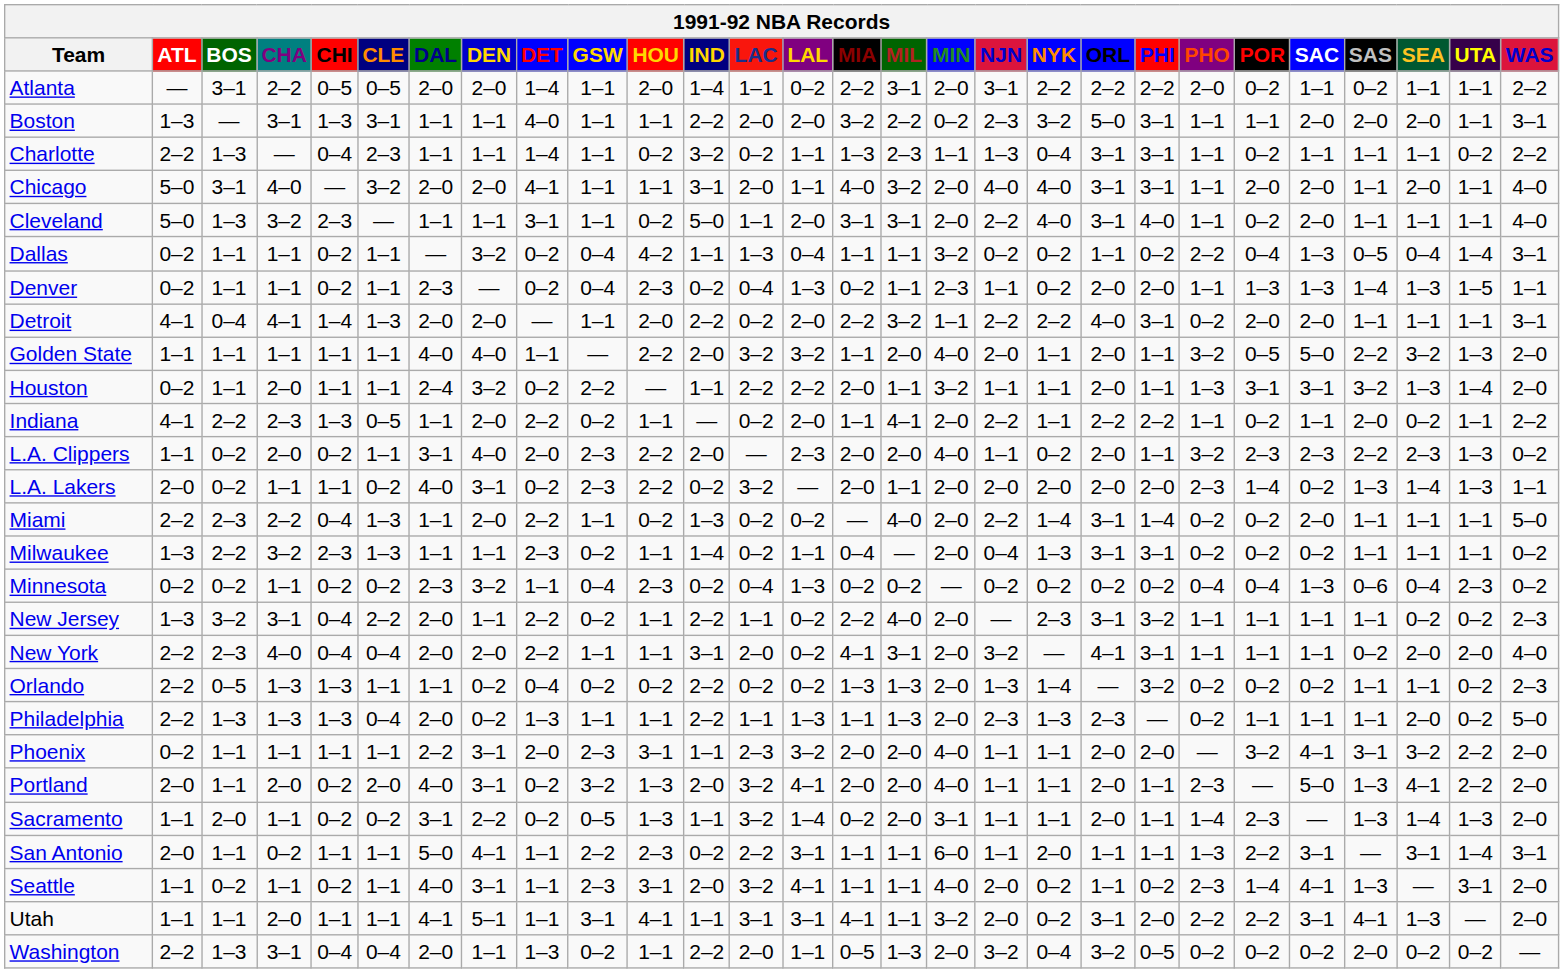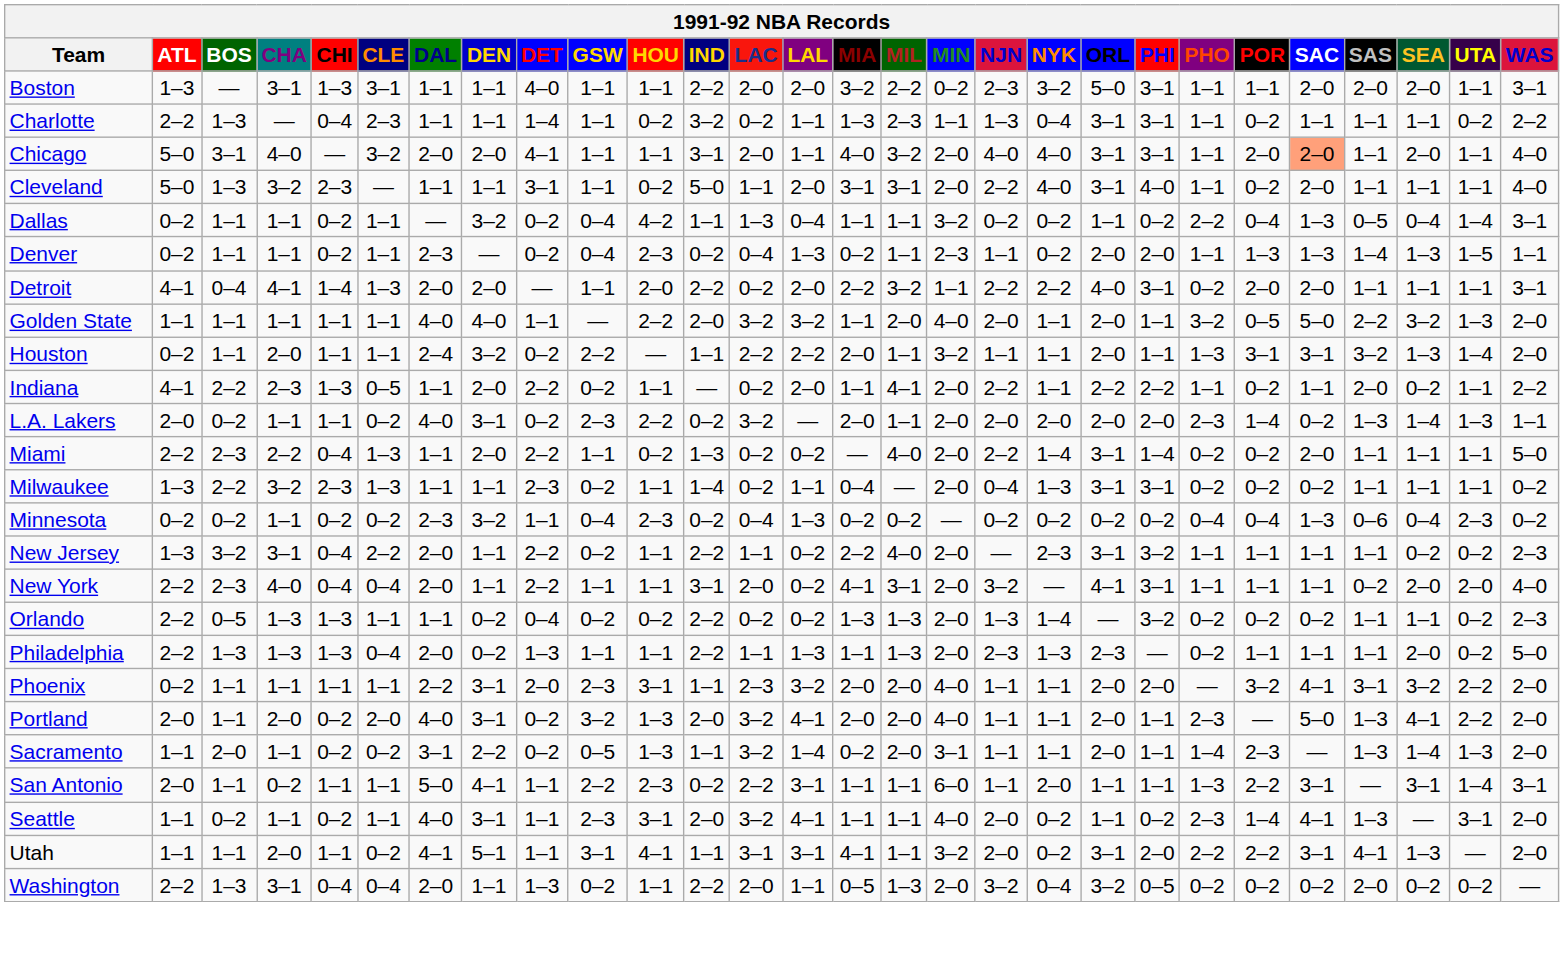 <table class="wikitable" style="font-size:95%; text-align:center;">
 <tr>
 <th colspan=28>1991-92 NBA Records</th>
 </tr>
 <tr>
 <th width=100>Team</th>
 <th style="background:#FF0000;color:#FFFFFF;width=35">ATL</th>
 <th style="background:#006400;color:#FFFFFF;width=35">BOS</th>
 <th style="background:#008080;color:#800080;width=35">CHA</th>
 <th style="background:#FF0000;color:#000000;width=35">CHI</th>
 <th style="background:#000080;color:#FF8C00;width=35">CLE</th>
 <th style="background:#008000;color:#00008B;width=35">DAL</th>
 <th style="background:#0000CD;color:#FFD700;width=35">DEN</th>
 <th style="background:#0000FF;color:#FF0000;width=35">DET</th>
 <th style="background:#0000FF;color:#FFD700;width=35">GSW</th>
 <th style="background:#FF0000;color:#FFD700;width=35">HOU</th>
 <th style="background:#000080;color:#FFD700;width=35">IND</th>
 <th style="background:#F9160D;color:#1A2E8B;width=35">LAC</th>
 <th style="background:#800080;color:#FFD700;width=35">LAL</th>
 <th style="background:#000000;color:#8B0000;width=35">MIA</th>
 <th style="background:#006400;color:#B22222;width=35">MIL</th>
 <th style="background:#0000FF;color:#228B22;width=35">MIN</th>
 <th style="background:#DC143C;color:#0000CD;width=35">NJN</th>
 <th style="background:#0000FF;color:#FF8C00;width=35">NYK</th>
 <th style="background:#0000FF;color:#000000;width=35">ORL</th>
 <th style="background:#FF0000;color:#0000FF;width=35">PHI</th>
 <th style="background:#800080;color:#FF4500;width=35">PHO</th>
 <th style="background:#000000;color:#FF0000;width=35">POR</th>
 <th style="background:#0000FF;color:#FFFFFF;width=35">SAC</th>
 <th style="background:#000000;color:#C0C0C0;width=35">SAS</th>
 <th style="background:#005831;color:#FFC322;width=35">SEA</th>
 <th style="background:#36004A;color:#FFFF00;width=35">UTA</th>
 <th style="background:#DC143C;color:#0000CD;width=35">WAS</th>
-</tr>
-<tr>
-<td style="text-align:left;"><a href='#'>Atlanta</a></td>
-<td>—</td>
-<td>3–1</td>
-<td>2–2</td>
-<td>0–5</td>
-<td>0–5</td>
-<td>2–0</td>
-<td>2–0</td>
-<td>1–4</td>
-<td>1–1</td>
-<td>2–0</td>
-<td>1–4</td>
-<td>1–1</td>
-<td>0–2</td>
-<td>2–2</td>
-<td>3–1</td>
-<td>2–0</td>
-<td>3–1</td>
-<td>2–2</td>
-<td>2–2</td>
-<td>2–2</td>
-<td>2–0</td>
-<td>0–2</td>
-<td>1–1</td>
-<td>0–2</td>
-<td>1–1</td>
-<td>1–1</td>
-<td>2–2</td>
 </tr>
 <tr>
 <td style="text-align:left;"><a href='#'>Boston</a></td>
 <td>1–3</td>
 <td>—</td>
 <td>3–1</td>
 <td>1–3</td>
 <td>3–1</td>
 <td>1–1</td>
 <td>1–1</td>
 <td>4–0</td>
 <td>1–1</td>
 <td>1–1</td>
 <td>2–2</td>
 <td>2–0</td>
 <td>2–0</td>
 <td>3–2</td>
 <td>2–2</td>
 <td>0–2</td>
 <td>2–3</td>
 <td>3–2</td>
 <td>5–0</td>
 <td>3–1</td>
 <td>1–1</td>
 <td>1–1</td>
 <td>2–0</td>
 <td>2–0</td>
 <td>2–0</td>
 <td>1–1</td>
 <td>3–1</td>
 </tr>
 <tr>
 <td style="text-align:left;"><a href='#'>Charlotte</a></td>
 <td>2–2</td>
 <td>1–3</td>
 <td>—</td>
 <td>0–4</td>
 <td>2–3</td>
 <td>1–1</td>
 <td>1–1</td>
 <td>1–4</td>
 <td>1–1</td>
 <td>0–2</td>
 <td>3–2</td>
 <td>0–2</td>
 <td>1–1</td>
 <td>1–3</td>
 <td>2–3</td>
 <td>1–1</td>
 <td>1–3</td>
 <td>0–4</td>
 <td>3–1</td>
 <td>3–1</td>
 <td>1–1</td>
 <td>0–2</td>
 <td>1–1</td>
 <td>1–1</td>
 <td>1–1</td>
 <td>0–2</td>
 <td>2–2</td>
 </tr>
 <tr>
 <td style="text-align:left;"><a href='#'>Chicago</a></td>
 <td>5–0</td>
 <td>3–1</td>
 <td>4–0</td>
 <td>—</td>
 <td>3–2</td>
 <td>2–0</td>
 <td>2–0</td>
 <td>4–1</td>
 <td>1–1</td>
 <td>1–1</td>
 <td>3–1</td>
 <td>2–0</td>
 <td>1–1</td>
 <td>4–0</td>
 <td>3–2</td>
 <td>2–0</td>
 <td>4–0</td>
 <td>4–0</td>
 <td>3–1</td>
 <td>3–1</td>
 <td>1–1</td>
 <td>2–0</td>
-<td>2–0</td>
+<td style="background: lightsalmon;">2–0</td>
 <td>1–1</td>
 <td>2–0</td>
 <td>1–1</td>
 <td>4–0</td>
 </tr>
 <tr>
 <td style="text-align:left;"><a href='#'>Cleveland</a></td>
 <td>5–0</td>
 <td>1–3</td>
 <td>3–2</td>
 <td>2–3</td>
 <td>—</td>
 <td>1–1</td>
 <td>1–1</td>
 <td>3–1</td>
 <td>1–1</td>
 <td>0–2</td>
 <td>5–0</td>
 <td>1–1</td>
 <td>2–0</td>
 <td>3–1</td>
 <td>3–1</td>
 <td>2–0</td>
 <td>2–2</td>
 <td>4–0</td>
 <td>3–1</td>
 <td>4–0</td>
 <td>1–1</td>
 <td>0–2</td>
 <td>2–0</td>
 <td>1–1</td>
 <td>1–1</td>
 <td>1–1</td>
 <td>4–0</td>
 </tr>
 <tr>
 <td style="text-align:left;"><a href='#'>Dallas</a></td>
 <td>0–2</td>
 <td>1–1</td>
 <td>1–1</td>
 <td>0–2</td>
 <td>1–1</td>
 <td>—</td>
 <td>3–2</td>
 <td>0–2</td>
 <td>0–4</td>
 <td>4–2</td>
 <td>1–1</td>
 <td>1–3</td>
 <td>0–4</td>
 <td>1–1</td>
 <td>1–1</td>
 <td>3–2</td>
 <td>0–2</td>
 <td>0–2</td>
 <td>1–1</td>
 <td>0–2</td>
 <td>2–2</td>
 <td>0–4</td>
 <td>1–3</td>
 <td>0–5</td>
 <td>0–4</td>
 <td>1–4</td>
 <td>3–1</td>
 </tr>
 <tr>
 <td style="text-align:left;"><a href='#'>Denver</a></td>
 <td>0–2</td>
 <td>1–1</td>
 <td>1–1</td>
 <td>0–2</td>
 <td>1–1</td>
 <td>2–3</td>
 <td>—</td>
 <td>0–2</td>
 <td>0–4</td>
 <td>2–3</td>
 <td>0–2</td>
 <td>0–4</td>
 <td>1–3</td>
 <td>0–2</td>
 <td>1–1</td>
 <td>2–3</td>
 <td>1–1</td>
 <td>0–2</td>
 <td>2–0</td>
 <td>2–0</td>
 <td>1–1</td>
 <td>1–3</td>
 <td>1–3</td>
 <td>1–4</td>
 <td>1–3</td>
 <td>1–5</td>
 <td>1–1</td>
 </tr>
 <tr>
 <td style="text-align:left;"><a href='#'>Detroit</a></td>
 <td>4–1</td>
 <td>0–4</td>
 <td>4–1</td>
 <td>1–4</td>
 <td>1–3</td>
 <td>2–0</td>
 <td>2–0</td>
 <td>—</td>
 <td>1–1</td>
 <td>2–0</td>
 <td>2–2</td>
 <td>0–2</td>
 <td>2–0</td>
 <td>2–2</td>
 <td>3–2</td>
 <td>1–1</td>
 <td>2–2</td>
 <td>2–2</td>
 <td>4–0</td>
 <td>3–1</td>
 <td>0–2</td>
 <td>2–0</td>
 <td>2–0</td>
 <td>1–1</td>
 <td>1–1</td>
 <td>1–1</td>
 <td>3–1</td>
 </tr>
 <tr>
 <td style="text-align:left;"><a href='#'>Golden State</a></td>
 <td>1–1</td>
 <td>1–1</td>
 <td>1–1</td>
 <td>1–1</td>
 <td>1–1</td>
 <td>4–0</td>
 <td>4–0</td>
 <td>1–1</td>
 <td>—</td>
 <td>2–2</td>
 <td>2–0</td>
 <td>3–2</td>
 <td>3–2</td>
 <td>1–1</td>
 <td>2–0</td>
 <td>4–0</td>
 <td>2–0</td>
 <td>1–1</td>
 <td>2–0</td>
 <td>1–1</td>
 <td>3–2</td>
 <td>0–5</td>
 <td>5–0</td>
 <td>2–2</td>
 <td>3–2</td>
 <td>1–3</td>
 <td>2–0</td>
 </tr>
 <tr>
 <td style="text-align:left;"><a href='#'>Houston</a></td>
 <td>0–2</td>
 <td>1–1</td>
 <td>2–0</td>
 <td>1–1</td>
 <td>1–1</td>
 <td>2–4</td>
 <td>3–2</td>
 <td>0–2</td>
 <td>2–2</td>
 <td>—</td>
 <td>1–1</td>
 <td>2–2</td>
 <td>2–2</td>
 <td>2–0</td>
 <td>1–1</td>
 <td>3–2</td>
 <td>1–1</td>
 <td>1–1</td>
 <td>2–0</td>
 <td>1–1</td>
 <td>1–3</td>
 <td>3–1</td>
 <td>3–1</td>
 <td>3–2</td>
 <td>1–3</td>
 <td>1–4</td>
 <td>2–0</td>
 </tr>
 <tr>
 <td style="text-align:left;"><a href='#'>Indiana</a></td>
 <td>4–1</td>
 <td>2–2</td>
 <td>2–3</td>
 <td>1–3</td>
 <td>0–5</td>
 <td>1–1</td>
 <td>2–0</td>
 <td>2–2</td>
 <td>0–2</td>
 <td>1–1</td>
 <td>—</td>
 <td>0–2</td>
 <td>2–0</td>
 <td>1–1</td>
 <td>4–1</td>
 <td>2–0</td>
 <td>2–2</td>
 <td>1–1</td>
 <td>2–2</td>
 <td>2–2</td>
 <td>1–1</td>
 <td>0–2</td>
 <td>1–1</td>
 <td>2–0</td>
 <td>0–2</td>
 <td>1–1</td>
 <td>2–2</td>
 </tr>
 <tr>
-<td style="text-align:left;"><a href='#'>L.A. Clippers</a></td>
-<td>1–1</td>
-<td>0–2</td>
-<td>2–0</td>
-<td>0–2</td>
-<td>1–1</td>
-<td>3–1</td>
-<td>4–0</td>
-<td>2–0</td>
-<td>2–3</td>
-<td>2–2</td>
-<td>2–0</td>
-<td>—</td>
-<td>2–3</td>
-<td>2–0</td>
-<td>2–0</td>
-<td>4–0</td>
-<td>1–1</td>
-<td>0–2</td>
-<td>2–0</td>
-<td>1–1</td>
-<td>3–2</td>
-<td>2–3</td>
-<td>2–3</td>
-<td>2–2</td>
-<td>2–3</td>
-<td>1–3</td>
-<td>0–2</td>
-</tr>
-<tr>
 <td style="text-align:left;"><a href='#'>L.A. Lakers</a></td>
 <td>2–0</td>
 <td>0–2</td>
 <td>1–1</td>
 <td>1–1</td>
 <td>0–2</td>
 <td>4–0</td>
 <td>3–1</td>
 <td>0–2</td>
 <td>2–3</td>
 <td>2–2</td>
 <td>0–2</td>
 <td>3–2</td>
 <td>—</td>
 <td>2–0</td>
 <td>1–1</td>
 <td>2–0</td>
 <td>2–0</td>
 <td>2–0</td>
 <td>2–0</td>
 <td>2–0</td>
 <td>2–3</td>
 <td>1–4</td>
 <td>0–2</td>
 <td>1–3</td>
 <td>1–4</td>
 <td>1–3</td>
 <td>1–1</td>
 </tr>
 <tr>
 <td style="text-align:left;"><a href='#'>Miami</a></td>
 <td>2–2</td>
 <td>2–3</td>
 <td>2–2</td>
 <td>0–4</td>
 <td>1–3</td>
 <td>1–1</td>
 <td>2–0</td>
 <td>2–2</td>
 <td>1–1</td>
 <td>0–2</td>
 <td>1–3</td>
 <td>0–2</td>
 <td>0–2</td>
 <td>—</td>
 <td>4–0</td>
 <td>2–0</td>
 <td>2–2</td>
 <td>1–4</td>
 <td>3–1</td>
 <td>1–4</td>
 <td>0–2</td>
 <td>0–2</td>
 <td>2–0</td>
 <td>1–1</td>
 <td>1–1</td>
 <td>1–1</td>
 <td>5–0</td>
 </tr>
 <tr>
 <td style="text-align:left;"><a href='#'>Milwaukee</a></td>
 <td>1–3</td>
 <td>2–2</td>
 <td>3–2</td>
 <td>2–3</td>
 <td>1–3</td>
 <td>1–1</td>
 <td>1–1</td>
 <td>2–3</td>
 <td>0–2</td>
 <td>1–1</td>
 <td>1–4</td>
 <td>0–2</td>
 <td>1–1</td>
 <td>0–4</td>
 <td>—</td>
 <td>2–0</td>
 <td>0–4</td>
 <td>1–3</td>
 <td>3–1</td>
 <td>3–1</td>
 <td>0–2</td>
 <td>0–2</td>
 <td>0–2</td>
 <td>1–1</td>
 <td>1–1</td>
 <td>1–1</td>
 <td>0–2</td>
 </tr>
 <tr>
 <td style="text-align:left;"><a href='#'>Minnesota</a></td>
 <td>0–2</td>
 <td>0–2</td>
 <td>1–1</td>
 <td>0–2</td>
 <td>0–2</td>
 <td>2–3</td>
 <td>3–2</td>
 <td>1–1</td>
 <td>0–4</td>
 <td>2–3</td>
 <td>0–2</td>
 <td>0–4</td>
 <td>1–3</td>
 <td>0–2</td>
 <td>0–2</td>
 <td>—</td>
 <td>0–2</td>
 <td>0–2</td>
 <td>0–2</td>
 <td>0–2</td>
 <td>0–4</td>
 <td>0–4</td>
 <td>1–3</td>
 <td>0–6</td>
 <td>0–4</td>
 <td>2–3</td>
 <td>0–2</td>
 </tr>
 <tr>
 <td style="text-align:left;"><a href='#'>New Jersey</a></td>
 <td>1–3</td>
 <td>3–2</td>
 <td>3–1</td>
 <td>0–4</td>
 <td>2–2</td>
 <td>2–0</td>
 <td>1–1</td>
 <td>2–2</td>
 <td>0–2</td>
 <td>1–1</td>
 <td>2–2</td>
 <td>1–1</td>
 <td>0–2</td>
 <td>2–2</td>
 <td>4–0</td>
 <td>2–0</td>
 <td>—</td>
 <td>2–3</td>
 <td>3–1</td>
 <td>3–2</td>
 <td>1–1</td>
 <td>1–1</td>
 <td>1–1</td>
 <td>1–1</td>
 <td>0–2</td>
 <td>0–2</td>
 <td>2–3</td>
 </tr>
 <tr>
 <td style="text-align:left;"><a href='#'>New York</a></td>
 <td>2–2</td>
 <td>2–3</td>
 <td>4–0</td>
 <td>0–4</td>
 <td>0–4</td>
 <td>2–0</td>
-<td>2–0</td>
+<td>1–1</td>
 <td>2–2</td>
 <td>1–1</td>
 <td>1–1</td>
 <td>3–1</td>
 <td>2–0</td>
 <td>0–2</td>
 <td>4–1</td>
 <td>3–1</td>
 <td>2–0</td>
 <td>3–2</td>
 <td>—</td>
 <td>4–1</td>
 <td>3–1</td>
 <td>1–1</td>
 <td>1–1</td>
 <td>1–1</td>
 <td>0–2</td>
 <td>2–0</td>
 <td>2–0</td>
 <td>4–0</td>
 </tr>
 <tr>
 <td style="text-align:left;"><a href='#'>Orlando</a></td>
 <td>2–2</td>
 <td>0–5</td>
 <td>1–3</td>
 <td>1–3</td>
 <td>1–1</td>
 <td>1–1</td>
 <td>0–2</td>
 <td>0–4</td>
 <td>0–2</td>
 <td>0–2</td>
 <td>2–2</td>
 <td>0–2</td>
 <td>0–2</td>
 <td>1–3</td>
 <td>1–3</td>
 <td>2–0</td>
 <td>1–3</td>
 <td>1–4</td>
 <td>—</td>
 <td>3–2</td>
 <td>0–2</td>
 <td>0–2</td>
 <td>0–2</td>
 <td>1–1</td>
 <td>1–1</td>
 <td>0–2</td>
 <td>2–3</td>
 </tr>
 <tr>
 <td style="text-align:left;"><a href='#'>Philadelphia</a></td>
 <td>2–2</td>
 <td>1–3</td>
 <td>1–3</td>
 <td>1–3</td>
 <td>0–4</td>
 <td>2–0</td>
 <td>0–2</td>
 <td>1–3</td>
 <td>1–1</td>
 <td>1–1</td>
 <td>2–2</td>
 <td>1–1</td>
 <td>1–3</td>
 <td>1–1</td>
 <td>1–3</td>
 <td>2–0</td>
 <td>2–3</td>
 <td>1–3</td>
 <td>2–3</td>
 <td>—</td>
 <td>0–2</td>
 <td>1–1</td>
 <td>1–1</td>
 <td>1–1</td>
 <td>2–0</td>
 <td>0–2</td>
 <td>5–0</td>
 </tr>
 <tr>
 <td style="text-align:left;"><a href='#'>Phoenix</a></td>
 <td>0–2</td>
 <td>1–1</td>
 <td>1–1</td>
 <td>1–1</td>
 <td>1–1</td>
 <td>2–2</td>
 <td>3–1</td>
 <td>2–0</td>
 <td>2–3</td>
 <td>3–1</td>
 <td>1–1</td>
 <td>2–3</td>
 <td>3–2</td>
 <td>2–0</td>
 <td>2–0</td>
 <td>4–0</td>
 <td>1–1</td>
 <td>1–1</td>
 <td>2–0</td>
 <td>2–0</td>
 <td>—</td>
 <td>3–2</td>
 <td>4–1</td>
 <td>3–1</td>
 <td>3–2</td>
 <td>2–2</td>
 <td>2–0</td>
 </tr>
 <tr>
 <td style="text-align:left;"><a href='#'>Portland</a></td>
 <td>2–0</td>
 <td>1–1</td>
 <td>2–0</td>
 <td>0–2</td>
 <td>2–0</td>
 <td>4–0</td>
 <td>3–1</td>
 <td>0–2</td>
 <td>3–2</td>
 <td>1–3</td>
 <td>2–0</td>
 <td>3–2</td>
 <td>4–1</td>
 <td>2–0</td>
 <td>2–0</td>
 <td>4–0</td>
 <td>1–1</td>
 <td>1–1</td>
 <td>2–0</td>
 <td>1–1</td>
 <td>2–3</td>
 <td>—</td>
 <td>5–0</td>
 <td>1–3</td>
 <td>4–1</td>
 <td>2–2</td>
 <td>2–0</td>
 </tr>
 <tr>
 <td style="text-align:left;"><a href='#'>Sacramento</a></td>
 <td>1–1</td>
 <td>2–0</td>
 <td>1–1</td>
 <td>0–2</td>
 <td>0–2</td>
 <td>3–1</td>
 <td>2–2</td>
 <td>0–2</td>
 <td>0–5</td>
 <td>1–3</td>
 <td>1–1</td>
 <td>3–2</td>
 <td>1–4</td>
 <td>0–2</td>
 <td>2–0</td>
 <td>3–1</td>
 <td>1–1</td>
 <td>1–1</td>
 <td>2–0</td>
 <td>1–1</td>
 <td>1–4</td>
 <td>2–3</td>
 <td>—</td>
 <td>1–3</td>
 <td>1–4</td>
 <td>1–3</td>
 <td>2–0</td>
 </tr>
 <tr>
 <td style="text-align:left;"><a href='#'>San Antonio</a></td>
 <td>2–0</td>
 <td>1–1</td>
 <td>0–2</td>
 <td>1–1</td>
 <td>1–1</td>
 <td>5–0</td>
 <td>4–1</td>
 <td>1–1</td>
 <td>2–2</td>
 <td>2–3</td>
 <td>0–2</td>
 <td>2–2</td>
 <td>3–1</td>
 <td>1–1</td>
 <td>1–1</td>
 <td>6–0</td>
 <td>1–1</td>
 <td>2–0</td>
 <td>1–1</td>
 <td>1–1</td>
 <td>1–3</td>
 <td>2–2</td>
 <td>3–1</td>
 <td>—</td>
 <td>3–1</td>
 <td>1–4</td>
 <td>3–1</td>
 </tr>
 <tr>
 <td style="text-align:left;"><a href='#'>Seattle</a></td>
 <td>1–1</td>
 <td>0–2</td>
 <td>1–1</td>
 <td>0–2</td>
 <td>1–1</td>
 <td>4–0</td>
 <td>3–1</td>
 <td>1–1</td>
 <td>2–3</td>
 <td>3–1</td>
 <td>2–0</td>
 <td>3–2</td>
 <td>4–1</td>
 <td>1–1</td>
 <td>1–1</td>
 <td>4–0</td>
 <td>2–0</td>
 <td>0–2</td>
 <td>1–1</td>
 <td>0–2</td>
 <td>2–3</td>
 <td>1–4</td>
 <td>4–1</td>
 <td>1–3</td>
 <td>—</td>
 <td>3–1</td>
 <td>2–0</td>
 </tr>
 <tr>
 <td style="text-align:left;">Utah</td>
 <td>1–1</td>
 <td>1–1</td>
 <td>2–0</td>
 <td>1–1</td>
-<td>1–1</td>
+<td>0–2</td>
 <td>4–1</td>
 <td>5–1</td>
 <td>1–1</td>
 <td>3–1</td>
 <td>4–1</td>
 <td>1–1</td>
 <td>3–1</td>
 <td>3–1</td>
 <td>4–1</td>
 <td>1–1</td>
 <td>3–2</td>
 <td>2–0</td>
 <td>0–2</td>
 <td>3–1</td>
 <td>2–0</td>
 <td>2–2</td>
 <td>2–2</td>
 <td>3–1</td>
 <td>4–1</td>
 <td>1–3</td>
 <td>—</td>
 <td>2–0</td>
 </tr>
 <tr>
 <td style="text-align:left;"><a href='#'>Washington</a></td>
 <td>2–2</td>
 <td>1–3</td>
 <td>3–1</td>
 <td>0–4</td>
 <td>0–4</td>
 <td>2–0</td>
 <td>1–1</td>
 <td>1–3</td>
 <td>0–2</td>
 <td>1–1</td>
 <td>2–2</td>
 <td>2–0</td>
 <td>1–1</td>
 <td>0–5</td>
 <td>1–3</td>
 <td>2–0</td>
 <td>3–2</td>
 <td>0–4</td>
 <td>3–2</td>
 <td>0–5</td>
 <td>0–2</td>
 <td>0–2</td>
 <td>0–2</td>
 <td>2–0</td>
 <td>0–2</td>
 <td>0–2</td>
 <td>—</td>
 </tr>
 </table>
